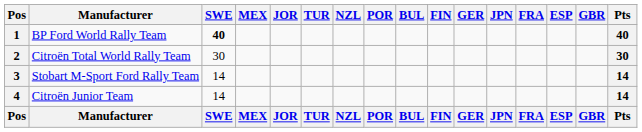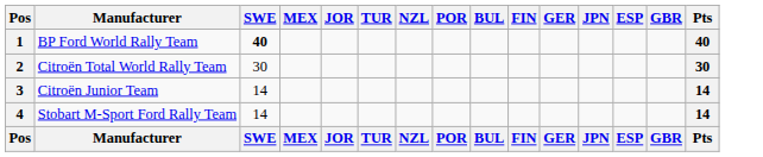 <table class="wikitable" style="text-align:center; font-size:85%;">
 <tr valign="top">
 <th valign="middle">Pos</th>
 <th valign="middle">Manufacturer</th>
 <th><a href='#'>SWE</a><br></th>
 <th><a href='#'>MEX</a><br></th>
 <th><a href='#'>JOR</a><br></th>
 <th><a href='#'>TUR</a><br></th>
 <th><a href='#'>NZL</a><br></th>
 <th><a href='#'>POR</a><br></th>
 <th><a href='#'>BUL</a><br></th>
 <th><a href='#'>FIN</a><br></th>
 <th><a href='#'>GER</a><br></th>
 <th><a href='#'>JPN</a><br></th>
-<th><a href='#'>FRA</a><br></th>
 <th><a href='#'>ESP</a><br></th>
 <th><a href='#'>GBR</a><br></th>
 <th valign="middle"> Pts </th>
 </tr>
 <tr>
 <th>1</th>
 <td align="left"> <a href='#'>BP Ford World Rally Team</a></td>
 <td><strong>40</strong></td>
-<td></td>
 <td></td>
 <td></td>
 <td></td>
 <td></td>
 <td></td>
 <td></td>
 <td></td>
 <td></td>
 <td></td>
 <td></td>
 <td></td>
 <th><strong>40</strong></th>
 </tr>
 <tr>
 <th>2</th>
 <td align="left"> <a href='#'>Citroën Total World Rally Team</a></td>
 <td>30</td>
 <td></td>
 <td></td>
 <td></td>
 <td></td>
 <td></td>
 <td></td>
 <td></td>
 <td></td>
 <td></td>
 <td></td>
 <td></td>
-<td></td>
 <th><strong>30</strong></th>
 </tr>
 <tr>
 <th>3</th>
-<td align="left"> <a href='#'>Stobart M-Sport Ford Rally Team</a></td>
+<td align="left"> <a href='#'>Citroën Junior Team</a></td>
 <td>14</td>
-<td></td>
 <td></td>
 <td></td>
 <td></td>
 <td></td>
 <td></td>
 <td></td>
 <td></td>
 <td></td>
 <td></td>
 <td></td>
 <td></td>
 <th><strong>14</strong></th>
 </tr>
 <tr>
 <th>4</th>
-<td align="left"> <a href='#'>Citroën Junior Team</a></td>
+<td align="left"> <a href='#'>Stobart M-Sport Ford Rally Team</a></td>
 <td>14</td>
-<td></td>
 <td></td>
 <td></td>
 <td></td>
 <td></td>
 <td></td>
 <td></td>
 <td></td>
 <td></td>
 <td></td>
 <td></td>
 <td></td>
 <th><strong>14</strong><br></th>
 </tr>
 <tr valign="top">
 <th valign="middle">Pos</th>
 <th valign="middle">Manufacturer</th>
 <th><a href='#'>SWE</a><br></th>
 <th><a href='#'>MEX</a><br></th>
 <th><a href='#'>JOR</a><br></th>
 <th><a href='#'>TUR</a><br></th>
 <th><a href='#'>NZL</a><br></th>
 <th><a href='#'>POR</a><br></th>
 <th><a href='#'>BUL</a><br></th>
 <th><a href='#'>FIN</a><br></th>
 <th><a href='#'>GER</a><br></th>
 <th><a href='#'>JPN</a><br></th>
-<th><a href='#'>FRA</a><br></th>
 <th><a href='#'>ESP</a><br></th>
 <th><a href='#'>GBR</a><br></th>
 <th valign="middle">Pts</th>
 </tr>
 </table>
